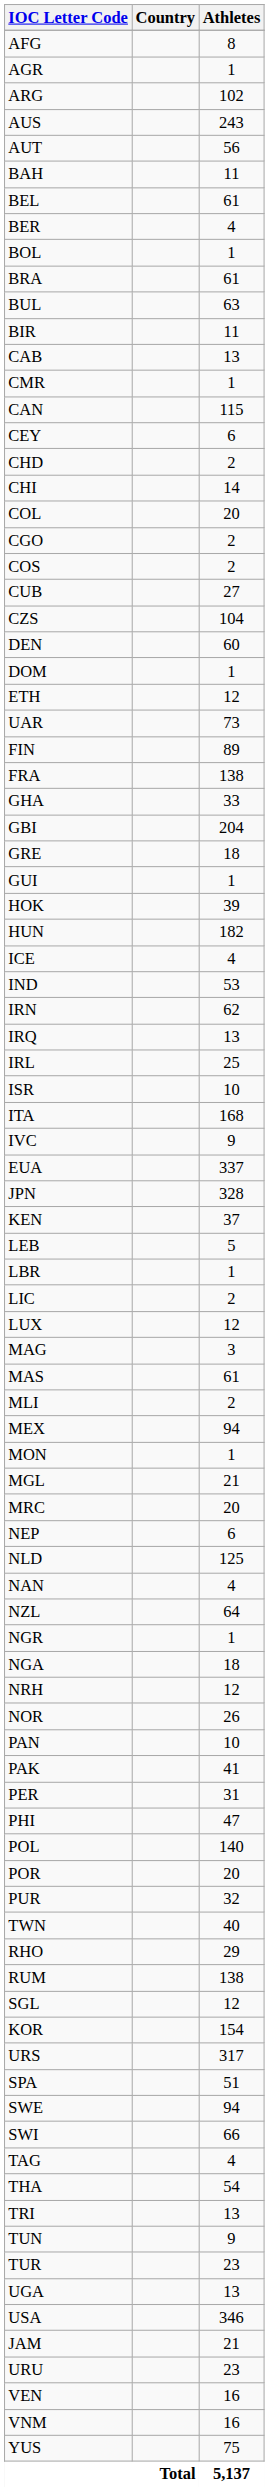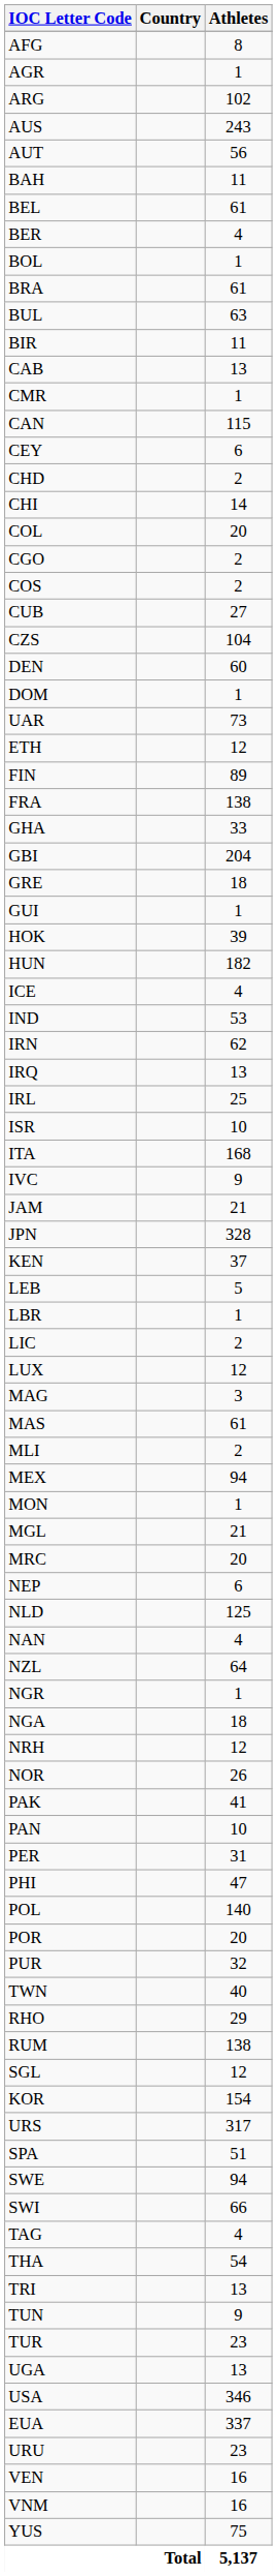 <table class="wikitable collapsible collapsed sortable" style="border:0;">
 <tr>
 <th><a href='#'>IOC Letter Code</a></th>
 <th>Country</th>
 <th>Athletes</th>
 </tr>
 <tr>
 </tr>
 <tr>
 <td>AFG</td>
 <td></td>
 <td align=center>8</td>
 </tr>
 <tr>
 <td>AGR</td>
 <td></td>
 <td align=center>1</td>
 </tr>
 <tr>
 <td>ARG</td>
 <td></td>
 <td align=center>102</td>
 </tr>
 <tr>
 <td>AUS</td>
 <td></td>
 <td align=center>243</td>
 </tr>
 <tr>
 <td>AUT</td>
 <td></td>
 <td align=center>56</td>
 </tr>
 <tr>
 <td>BAH</td>
 <td></td>
 <td align=center>11</td>
 </tr>
 <tr>
 <td>BEL</td>
 <td></td>
 <td align=center>61</td>
 </tr>
 <tr>
 <td>BER</td>
 <td></td>
 <td align=center>4</td>
 </tr>
 <tr>
 <td>BOL</td>
 <td></td>
 <td align=center>1</td>
 </tr>
 <tr>
 <td>BRA</td>
 <td></td>
 <td align=center>61</td>
 </tr>
 <tr>
 <td>BUL</td>
 <td></td>
 <td align=center>63</td>
 </tr>
 <tr>
 <td>BIR</td>
 <td></td>
 <td align=center>11</td>
 </tr>
 <tr>
 <td>CAB</td>
 <td></td>
 <td align=center>13</td>
 </tr>
 <tr>
 <td>CMR</td>
 <td></td>
 <td align=center>1</td>
 </tr>
 <tr>
 <td>CAN</td>
 <td></td>
 <td align=center>115</td>
 </tr>
 <tr>
 <td>CEY</td>
 <td></td>
 <td align=center>6</td>
 </tr>
 <tr>
 <td>CHD</td>
 <td></td>
 <td align=center>2</td>
 </tr>
 <tr>
 <td>CHI</td>
 <td></td>
 <td align=center>14</td>
 </tr>
 <tr>
 <td>COL</td>
 <td></td>
 <td align=center>20</td>
 </tr>
 <tr>
 <td>CGO</td>
 <td></td>
 <td align=center>2</td>
 </tr>
 <tr>
 <td>COS</td>
 <td></td>
 <td align=center>2</td>
 </tr>
 <tr>
 <td>CUB</td>
 <td></td>
 <td align=center>27</td>
 </tr>
 <tr>
 <td>CZS</td>
 <td></td>
 <td align=center>104</td>
 </tr>
 <tr>
 <td>DEN</td>
 <td></td>
 <td align=center>60</td>
 </tr>
 <tr>
 <td>DOM</td>
 <td></td>
 <td align=center>1</td>
 </tr>
 <tr>
+<td>UAR</td>
+<td></td>
+<td align=center>73</td>
+</tr>
+<tr>
 <td>ETH</td>
 <td></td>
 <td align=center>12</td>
-</tr>
-<tr>
-<td>UAR</td>
-<td></td>
-<td align=center>73</td>
 </tr>
 <tr>
 <td>FIN</td>
 <td></td>
 <td align=center>89</td>
 </tr>
 <tr>
 <td>FRA</td>
 <td></td>
 <td align=center>138</td>
 </tr>
 <tr>
 <td>GHA</td>
 <td></td>
 <td align=center>33</td>
 </tr>
 <tr>
 <td>GBI</td>
 <td></td>
 <td align=center>204</td>
 </tr>
 <tr>
 <td>GRE</td>
 <td></td>
 <td align=center>18</td>
 </tr>
 <tr>
 <td>GUI</td>
 <td></td>
 <td align=center>1</td>
 </tr>
 <tr>
 <td>HOK</td>
 <td></td>
 <td align=center>39</td>
 </tr>
 <tr>
 <td>HUN</td>
 <td></td>
 <td align=center>182</td>
 </tr>
 <tr>
 <td>ICE</td>
 <td></td>
 <td align=center>4</td>
 </tr>
 <tr>
 <td>IND</td>
 <td></td>
 <td align=center>53</td>
 </tr>
 <tr>
 <td>IRN</td>
 <td></td>
 <td align=center>62</td>
 </tr>
 <tr>
 <td>IRQ</td>
 <td></td>
 <td align=center>13</td>
 </tr>
 <tr>
 <td>IRL</td>
 <td></td>
 <td align=center>25</td>
 </tr>
 <tr>
 <td>ISR</td>
 <td></td>
 <td align=center>10</td>
 </tr>
 <tr>
 <td>ITA</td>
 <td></td>
 <td align=center>168</td>
 </tr>
 <tr>
 <td>IVC</td>
 <td></td>
 <td align=center>9</td>
 </tr>
 <tr>
-<td>EUA</td>
+<td>JAM</td>
 <td></td>
-<td align=center>337</td>
+<td align=center>21</td>
 </tr>
 <tr>
 <td>JPN</td>
 <td></td>
 <td align=center>328</td>
 </tr>
 <tr>
 <td>KEN</td>
 <td></td>
 <td align=center>37</td>
 </tr>
 <tr>
 <td>LEB</td>
 <td></td>
 <td align=center>5</td>
 </tr>
 <tr>
 <td>LBR</td>
 <td></td>
 <td align=center>1</td>
 </tr>
 <tr>
 <td>LIC</td>
 <td></td>
 <td align=center>2</td>
 </tr>
 <tr>
 <td>LUX</td>
 <td></td>
 <td align=center>12</td>
 </tr>
 <tr>
 <td>MAG</td>
 <td></td>
 <td align=center>3</td>
 </tr>
 <tr>
 <td>MAS</td>
 <td></td>
 <td align=center>61</td>
 </tr>
 <tr>
 <td>MLI</td>
 <td></td>
 <td align=center>2</td>
 </tr>
 <tr>
 <td>MEX</td>
 <td></td>
 <td align=center>94</td>
 </tr>
 <tr>
 <td>MON</td>
 <td></td>
 <td align=center>1</td>
 </tr>
 <tr>
 <td>MGL</td>
 <td></td>
 <td align=center>21</td>
 </tr>
 <tr>
 <td>MRC</td>
 <td></td>
 <td align=center>20</td>
 </tr>
 <tr>
 <td>NEP</td>
 <td></td>
 <td align=center>6</td>
 </tr>
 <tr>
 <td>NLD</td>
 <td></td>
 <td align=center>125</td>
 </tr>
 <tr>
 <td>NAN</td>
 <td></td>
 <td align=center>4</td>
 </tr>
 <tr>
 <td>NZL</td>
 <td></td>
 <td align=center>64</td>
 </tr>
 <tr>
 <td>NGR</td>
 <td></td>
 <td align=center>1</td>
 </tr>
 <tr>
 <td>NGA</td>
 <td></td>
 <td align=center>18</td>
 </tr>
 <tr>
 <td>NRH</td>
 <td></td>
 <td align=center>12</td>
 </tr>
 <tr>
 <td>NOR</td>
 <td></td>
 <td align=center>26</td>
 </tr>
 <tr>
+<td>PAK</td>
+<td></td>
+<td align=center>41</td>
+</tr>
+<tr>
 <td>PAN</td>
 <td></td>
 <td align=center>10</td>
-</tr>
-<tr>
-<td>PAK</td>
-<td></td>
-<td align=center>41</td>
 </tr>
 <tr>
 <td>PER</td>
 <td></td>
 <td align=center>31</td>
 </tr>
 <tr>
 <td>PHI</td>
 <td></td>
 <td align=center>47</td>
 </tr>
 <tr>
 <td>POL</td>
 <td></td>
 <td align=center>140</td>
 </tr>
 <tr>
 <td>POR</td>
 <td></td>
 <td align=center>20</td>
 </tr>
 <tr>
 <td>PUR</td>
 <td></td>
 <td align=center>32</td>
 </tr>
 <tr>
 <td>TWN</td>
 <td></td>
 <td align=center>40</td>
 </tr>
 <tr>
 <td>RHO</td>
 <td></td>
 <td align=center>29</td>
 </tr>
 <tr>
 <td>RUM</td>
 <td></td>
 <td align=center>138</td>
 </tr>
 <tr>
 <td>SGL</td>
 <td></td>
 <td align=center>12</td>
 </tr>
 <tr>
 <td>KOR</td>
 <td></td>
 <td align=center>154</td>
 </tr>
 <tr>
 <td>URS</td>
 <td></td>
 <td align=center>317</td>
 </tr>
 <tr>
 <td>SPA</td>
 <td></td>
 <td align=center>51</td>
 </tr>
 <tr>
 <td>SWE</td>
 <td></td>
 <td align=center>94</td>
 </tr>
 <tr>
 <td>SWI</td>
 <td></td>
 <td align=center>66</td>
 </tr>
 <tr>
 <td>TAG</td>
 <td></td>
 <td align=center>4</td>
 </tr>
 <tr>
 <td>THA</td>
 <td></td>
 <td align=center>54</td>
 </tr>
 <tr>
 <td>TRI</td>
 <td></td>
 <td align=center>13</td>
 </tr>
 <tr>
 <td>TUN</td>
 <td></td>
 <td align=center>9</td>
 </tr>
 <tr>
 <td>TUR</td>
 <td></td>
 <td align=center>23</td>
 </tr>
 <tr>
 <td>UGA</td>
 <td></td>
 <td align=center>13</td>
 </tr>
 <tr>
 <td>USA</td>
 <td></td>
 <td align=center>346</td>
 </tr>
 <tr>
-<td>JAM</td>
+<td>EUA</td>
 <td></td>
-<td align=center>21</td>
+<td align=center>337</td>
 </tr>
 <tr>
 <td>URU</td>
 <td></td>
 <td align=center>23</td>
 </tr>
 <tr>
 <td>VEN</td>
 <td></td>
 <td align=center>16</td>
 </tr>
 <tr>
 <td>VNM</td>
 <td></td>
 <td align=center>16</td>
 </tr>
 <tr>
 <td>YUS</td>
 <td></td>
 <td align=center>75</td>
 </tr>
 <tr class="sortbottom">
 <td colspan=2; style="text-align:right; border:0px; background:#fff;"><strong>Total</strong></td>
 <td style="text-align:center; border:0px; background:#fff;"><strong>5,137</strong></td>
 </tr>
 <tr>
 </tr>
 </table>
